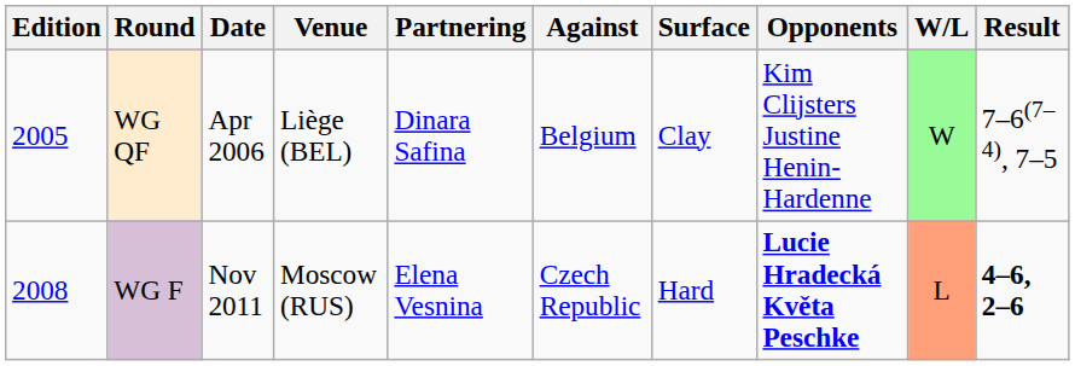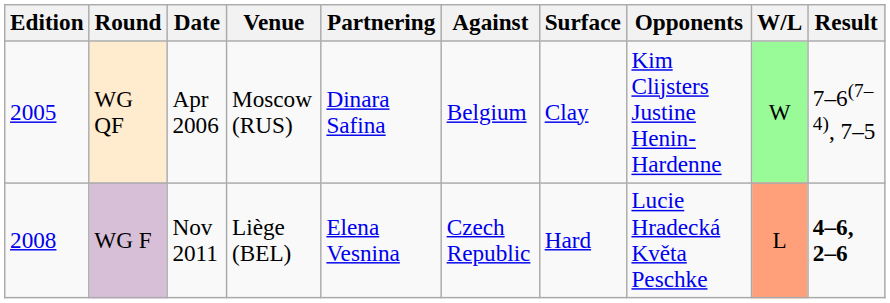 <table class="wikitable sortable">
 <tr>
 <th>Edition</th>
 <th>Round</th>
 <th>Date</th>
 <th>Venue</th>
 <th>Partnering</th>
 <th>Against</th>
 <th>Surface</th>
 <th>Opponents</th>
 <th>W/L</th>
 <th>Result</th>
 </tr>
 <tr>
 <td><a href='#'>2005</a></td>
 <td bgcolor=#ffebcd>WG QF</td>
 <td>Apr 2006</td>
-<td>Liège (BEL)</td>
+<td>Moscow (RUS)</td>
 <td><a href='#'>Dinara Safina</a></td>
 <td> <a href='#'>Belgium</a></td>
 <td><a href='#'>Clay</a></td>
 <td><a href='#'>Kim Clijsters</a><br> <a href='#'>Justine Henin-Hardenne</a></td>
 <td style="text-align:center; background:#98fb98;">W</td>
 <td>7–6<sup>(7–4)</sup>, 7–5</td>
 </tr>
 <tr>
 <td><a href='#'>2008</a></td>
 <td bgcolor=thistle>WG F</td>
 <td>Nov 2011</td>
-<td>Moscow (RUS)</td>
+<td>Liège (BEL)</td>
 <td><a href='#'>Elena Vesnina</a></td>
 <td> <a href='#'>Czech Republic</a></td>
 <td><a href='#'>Hard</a></td>
-<td><strong><a href='#'>Lucie Hradecká</a><br> <a href='#'>Květa Peschke</a></strong></td>
+<td><a href='#'>Lucie Hradecká</a><br> <a href='#'>Květa Peschke</a></td>
 <td style="text-align:center; background:#ffa07a;">L</td>
 <td><strong>4–6, 2–6</strong></td>
 </tr>
 </table>
